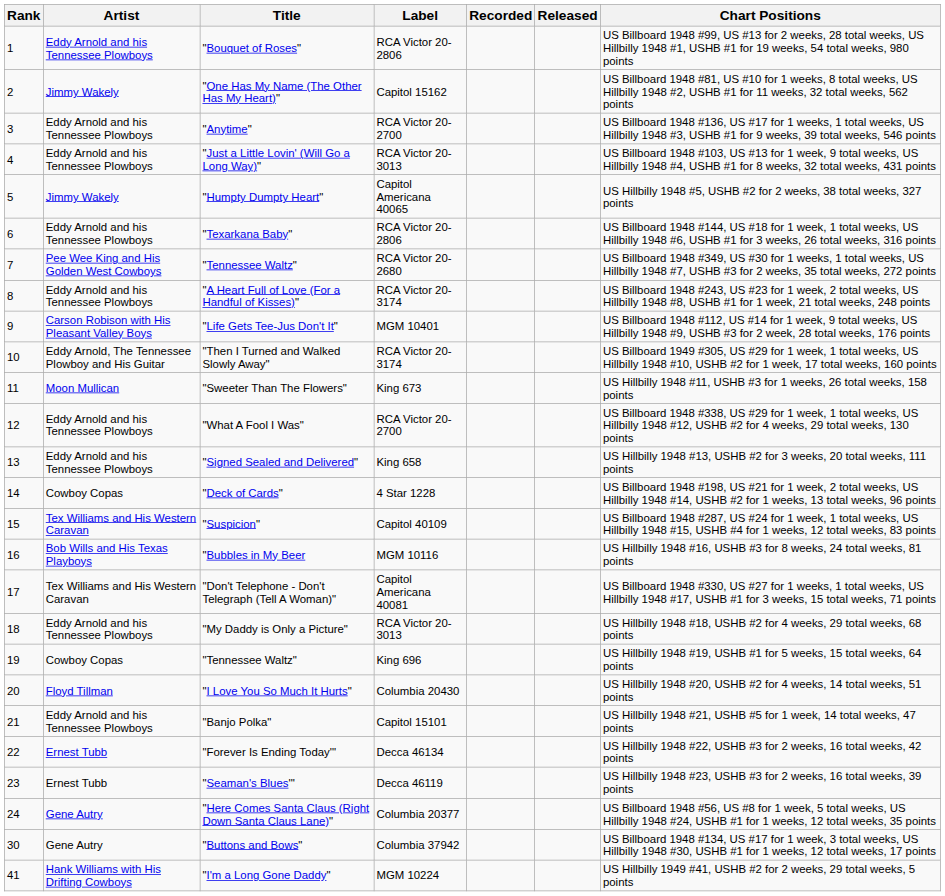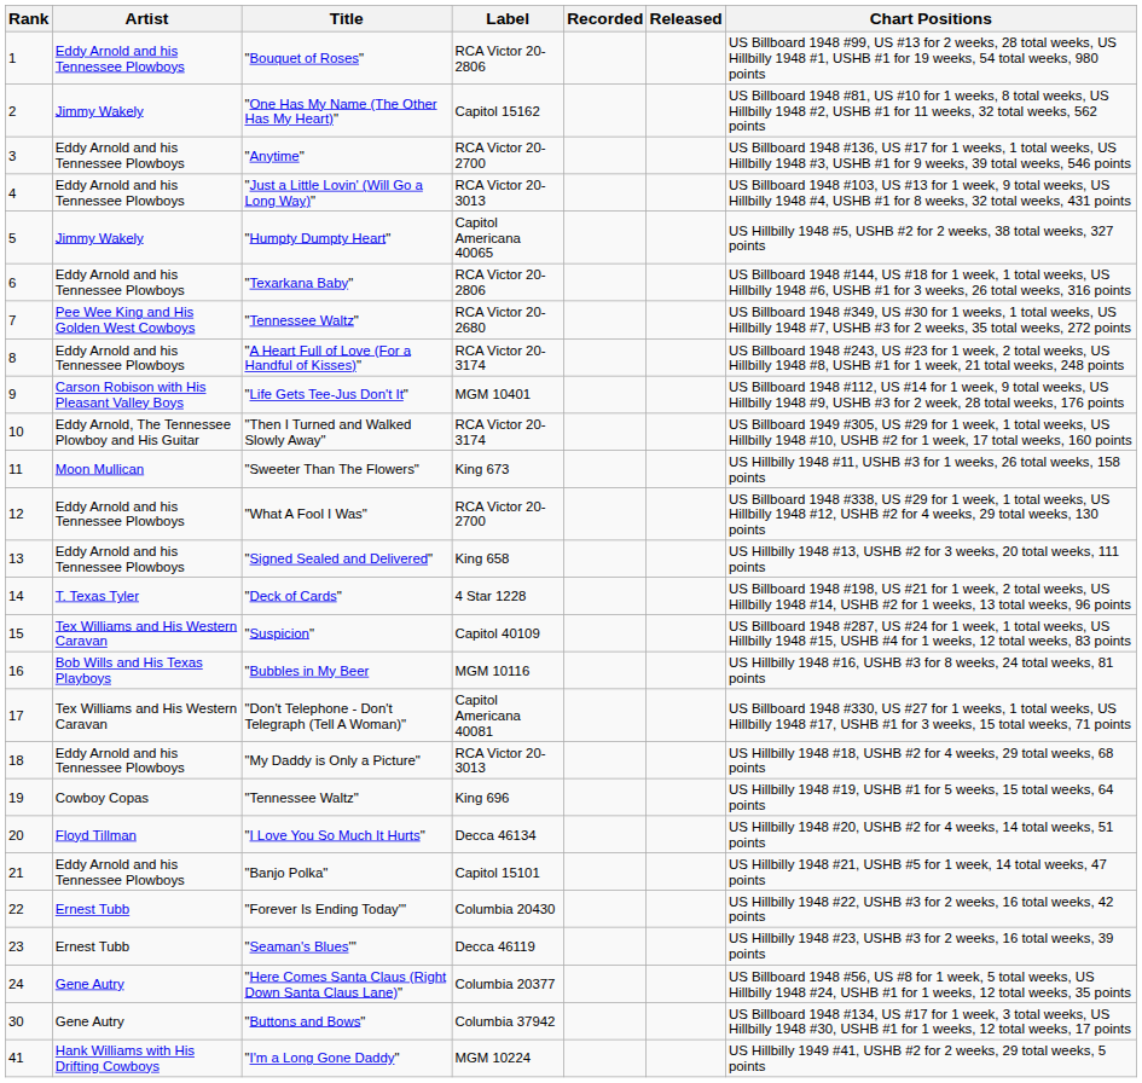 <table class="wikitable" style="font-size:95%;">
 <tr>
 <th><big>Rank</big></th>
 <th><big>Artist</big></th>
 <th><big>Title</big></th>
 <th><big>Label</big></th>
 <th><big>Recorded</big></th>
 <th><big>Released</big></th>
 <th><big>Chart Positions</big></th>
 </tr>
 <tr>
 <td>1</td>
 <td><a href='#'>Eddy Arnold and his Tennessee Plowboys</a></td>
 <td>"<a href='#'>Bouquet of Roses</a>"</td>
 <td>RCA Victor 20-2806</td>
 <td></td>
 <td></td>
 <td>US Billboard 1948 #99, US #13 for 2 weeks, 28 total weeks, US Hillbilly 1948 #1, USHB #1 for 19 weeks, 54 total weeks, 980 points</td>
 </tr>
 <tr>
 <td>2</td>
 <td><a href='#'>Jimmy Wakely</a></td>
 <td>"<a href='#'>One Has My Name (The Other Has My Heart)</a>"</td>
 <td>Capitol 15162</td>
 <td></td>
 <td></td>
 <td>US Billboard 1948 #81, US #10 for 1 weeks, 8 total weeks, US Hillbilly 1948 #2, USHB #1 for 11 weeks, 32 total weeks, 562 points</td>
 </tr>
 <tr>
 <td>3</td>
 <td>Eddy Arnold and his Tennessee Plowboys</td>
 <td>"<a href='#'>Anytime</a>"</td>
 <td>RCA Victor 20-2700</td>
 <td></td>
 <td></td>
 <td>US Billboard 1948 #136, US #17 for 1 weeks, 1 total weeks, US Hillbilly 1948 #3, USHB #1 for 9 weeks, 39 total weeks, 546 points</td>
 </tr>
 <tr>
 <td>4</td>
 <td>Eddy Arnold and his Tennessee Plowboys</td>
 <td>"<a href='#'>Just a Little Lovin' (Will Go a Long Way)</a>"</td>
 <td>RCA Victor 20-3013</td>
 <td></td>
 <td></td>
 <td>US Billboard 1948 #103, US #13 for 1 week, 9 total weeks, US Hillbilly 1948 #4, USHB #1 for 8 weeks, 32 total weeks, 431 points</td>
 </tr>
 <tr>
 <td>5</td>
 <td><a href='#'>Jimmy Wakely</a></td>
 <td>"<a href='#'>Humpty Dumpty Heart</a>"</td>
 <td>Capitol Americana 40065</td>
 <td></td>
 <td></td>
 <td>US Hillbilly 1948 #5, USHB #2 for 2 weeks, 38 total weeks, 327 points</td>
 </tr>
 <tr>
 <td>6</td>
 <td>Eddy Arnold and his Tennessee Plowboys</td>
 <td>"<a href='#'>Texarkana Baby</a>"</td>
 <td>RCA Victor 20-2806</td>
 <td></td>
 <td></td>
 <td>US Billboard 1948 #144, US #18 for 1 week, 1 total weeks, US Hillbilly 1948 #6, USHB #1 for 3 weeks, 26 total weeks, 316 points</td>
 </tr>
 <tr>
 <td>7</td>
 <td><a href='#'>Pee Wee King and His Golden West Cowboys</a></td>
 <td>"<a href='#'>Tennessee Waltz</a>"</td>
 <td>RCA Victor 20-2680</td>
 <td></td>
 <td></td>
 <td>US Billboard 1948 #349, US #30 for 1 weeks, 1 total weeks, US Hillbilly 1948 #7, USHB #3 for 2 weeks, 35 total weeks, 272 points</td>
 </tr>
 <tr>
 <td>8</td>
 <td>Eddy Arnold and his Tennessee Plowboys</td>
 <td>"<a href='#'>A Heart Full of Love (For a Handful of Kisses)</a>"</td>
 <td>RCA Victor 20-3174</td>
 <td></td>
 <td></td>
 <td>US Billboard 1948 #243, US #23 for 1 week, 2 total weeks, US Hillbilly 1948 #8, USHB #1 for 1 week, 21 total weeks, 248 points</td>
 </tr>
 <tr>
 <td>9</td>
 <td><a href='#'>Carson Robison with His Pleasant Valley Boys</a></td>
 <td>"<a href='#'>Life Gets Tee-Jus Don't It</a>"</td>
 <td>MGM 10401</td>
 <td></td>
 <td></td>
 <td>US Billboard 1948 #112, US #14 for 1 week, 9 total weeks, US Hillbilly 1948 #9, USHB #3 for 2 week, 28 total weeks, 176 points</td>
 </tr>
 <tr>
 <td>10</td>
 <td>Eddy Arnold, The Tennessee Plowboy and His Guitar</td>
 <td>"Then I Turned and Walked Slowly Away"</td>
 <td>RCA Victor 20-3174</td>
 <td></td>
 <td></td>
 <td>US Billboard 1949 #305, US #29 for 1 week, 1 total weeks, US Hillbilly 1948 #10, USHB #2 for 1 week, 17 total weeks, 160 points</td>
 </tr>
 <tr>
 <td>11</td>
 <td><a href='#'>Moon Mullican</a></td>
 <td>"Sweeter Than The Flowers"</td>
 <td>King 673</td>
 <td></td>
 <td></td>
 <td>US Hillbilly 1948 #11, USHB #3 for 1 weeks, 26 total weeks, 158 points</td>
 </tr>
 <tr>
 <td>12</td>
 <td>Eddy Arnold and his Tennessee Plowboys</td>
 <td>"What A Fool I Was"</td>
 <td>RCA Victor 20-2700</td>
 <td></td>
 <td></td>
 <td>US Billboard 1948 #338, US #29 for 1 week, 1 total weeks, US Hillbilly 1948 #12, USHB #2 for 4 weeks, 29 total weeks, 130 points</td>
 </tr>
 <tr>
 <td>13</td>
 <td>Eddy Arnold and his Tennessee Plowboys</td>
 <td>"<a href='#'>Signed Sealed and Delivered</a>"</td>
 <td>King 658</td>
 <td></td>
 <td></td>
 <td>US Hillbilly 1948 #13, USHB #2 for 3 weeks, 20 total weeks, 111 points</td>
 </tr>
 <tr>
 <td>14</td>
-<td>Cowboy Copas</td>
+<td><a href='#'>T. Texas Tyler</a></td>
 <td>"<a href='#'>Deck of Cards</a>"</td>
 <td>4 Star 1228</td>
 <td></td>
 <td></td>
 <td>US Billboard 1948 #198, US #21 for 1 week, 2 total weeks, US Hillbilly 1948 #14, USHB #2 for 1 weeks, 13 total weeks, 96 points</td>
 </tr>
 <tr>
 <td>15</td>
 <td><a href='#'>Tex Williams and His Western Caravan</a></td>
 <td>"<a href='#'>Suspicion</a>"</td>
 <td>Capitol 40109</td>
 <td></td>
 <td></td>
 <td>US Billboard 1948 #287, US #24 for 1 week, 1 total weeks, US Hillbilly 1948 #15, USHB #4 for 1 weeks, 12 total weeks, 83 points</td>
 </tr>
 <tr>
 <td>16</td>
 <td><a href='#'>Bob Wills and His Texas Playboys</a></td>
 <td>"<a href='#'>Bubbles in My Beer</a></td>
 <td>MGM 10116</td>
 <td></td>
 <td></td>
 <td>US Hillbilly 1948 #16, USHB #3 for 8 weeks, 24 total weeks, 81 points</td>
 </tr>
 <tr>
 <td>17</td>
 <td>Tex Williams and His Western Caravan</td>
 <td>"Don't Telephone - Don't Telegraph (Tell A Woman)"</td>
 <td>Capitol Americana 40081</td>
 <td></td>
 <td></td>
 <td>US Billboard 1948 #330, US #27 for 1 weeks, 1 total weeks, US Hillbilly 1948 #17, USHB #1 for 3 weeks, 15 total weeks, 71 points</td>
 </tr>
 <tr>
 <td>18</td>
 <td>Eddy Arnold and his Tennessee Plowboys</td>
 <td>"My Daddy is Only a Picture"</td>
 <td>RCA Victor 20-3013</td>
 <td></td>
 <td></td>
 <td>US Hillbilly 1948 #18, USHB #2 for 4 weeks, 29 total weeks, 68 points</td>
 </tr>
 <tr>
 <td>19</td>
 <td>Cowboy Copas</td>
 <td>"Tennessee Waltz"</td>
 <td>King 696</td>
 <td></td>
 <td></td>
 <td>US Hillbilly 1948 #19, USHB #1 for 5 weeks, 15 total weeks, 64 points</td>
 </tr>
 <tr>
 <td>20</td>
 <td><a href='#'>Floyd Tillman</a></td>
 <td>"<a href='#'>I Love You So Much It Hurts</a>"</td>
-<td>Columbia 20430</td>
+<td>Decca 46134</td>
 <td></td>
 <td></td>
 <td>US Hillbilly 1948 #20, USHB #2 for 4 weeks, 14 total weeks, 51 points</td>
 </tr>
 <tr>
 <td>21</td>
 <td>Eddy Arnold and his Tennessee Plowboys</td>
 <td>"Banjo Polka"</td>
 <td>Capitol 15101</td>
 <td></td>
 <td></td>
 <td>US Hillbilly 1948 #21, USHB #5 for 1 week, 14 total weeks, 47 points</td>
 </tr>
 <tr>
 <td>22</td>
 <td><a href='#'>Ernest Tubb</a></td>
 <td>"Forever Is Ending Today'"</td>
-<td>Decca 46134</td>
+<td>Columbia 20430</td>
 <td></td>
 <td></td>
 <td>US Hillbilly 1948 #22, USHB #3 for 2 weeks, 16 total weeks, 42 points</td>
 </tr>
 <tr>
 <td>23</td>
 <td>Ernest Tubb</td>
 <td>"<a href='#'>Seaman's Blues</a>'"</td>
 <td>Decca 46119</td>
 <td></td>
 <td></td>
 <td>US Hillbilly 1948 #23, USHB #3 for 2 weeks, 16 total weeks, 39 points</td>
 </tr>
 <tr>
 <td>24</td>
 <td><a href='#'>Gene Autry</a></td>
 <td>"<a href='#'>Here Comes Santa Claus (Right Down Santa Claus Lane)</a>"</td>
 <td>Columbia 20377</td>
 <td></td>
 <td></td>
 <td>US Billboard 1948 #56, US #8 for 1 week, 5 total weeks, US Hillbilly 1948 #24, USHB #1 for 1 weeks, 12 total weeks, 35 points</td>
 </tr>
 <tr>
 <td>30</td>
 <td>Gene Autry</td>
 <td>"<a href='#'>Buttons and Bows</a>"</td>
 <td>Columbia 37942</td>
 <td></td>
 <td></td>
 <td>US Billboard 1948 #134, US #17 for 1 week, 3 total weeks, US Hillbilly 1948 #30, USHB #1 for 1 weeks, 12 total weeks, 17 points</td>
 </tr>
 <tr>
 <td>41</td>
 <td><a href='#'>Hank Williams with His Drifting Cowboys</a></td>
 <td>"<a href='#'>I'm a Long Gone Daddy</a>"</td>
 <td>MGM 10224</td>
 <td></td>
 <td></td>
 <td>US Hillbilly 1949 #41, USHB #2 for 2 weeks, 29 total weeks, 5 points</td>
 </tr>
 </table>
